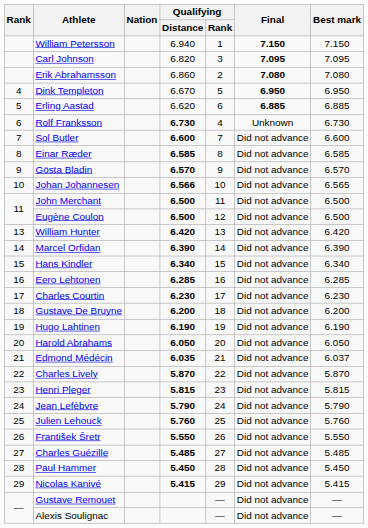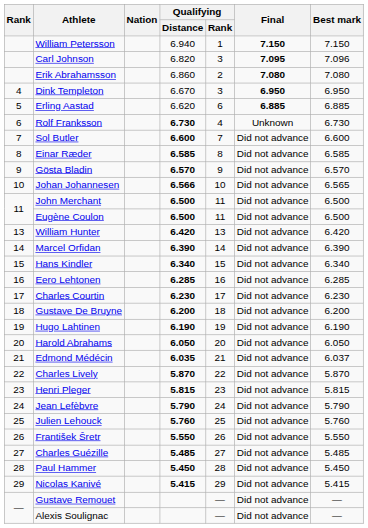 <table class="wikitable sortable" style="text-align:center">
 <tr>
 <th rowspan=2>Rank</th>
 <th rowspan=2>Athlete</th>
 <th rowspan=2>Nation</th>
 <th colspan=2>Qualifying</th>
 <th rowspan=2>Final</th>
 <th rowspan=2>Best mark</th>
 </tr>
 <tr>
 <th>Distance</th>
 <th>Rank</th>
 </tr>
 <tr>
 <td></td>
 <td align=left><a href='#'>William Petersson</a></td>
 <td align=left></td>
 <td>6.940</td>
 <td>1</td>
 <td><strong>7.150</strong></td>
 <td>7.150</td>
 </tr>
 <tr>
 <td></td>
 <td align=left><a href='#'>Carl Johnson</a></td>
 <td align=left></td>
 <td>6.820</td>
 <td>3</td>
 <td><strong>7.095</strong></td>
-<td>7.095</td>
+<td>7.096</td>
 </tr>
 <tr>
 <td></td>
 <td align=left><a href='#'>Erik Abrahamsson</a></td>
 <td align=left></td>
 <td>6.860</td>
 <td>2</td>
 <td><strong>7.080</strong></td>
 <td>7.080</td>
 </tr>
 <tr>
 <td>4</td>
 <td align=left><a href='#'>Dink Templeton</a></td>
 <td align=left></td>
 <td>6.670</td>
-<td>5</td>
+<td>3</td>
 <td><strong>6.950</strong></td>
 <td>6.950</td>
 </tr>
 <tr>
 <td>5</td>
 <td align=left><a href='#'>Erling Aastad</a></td>
 <td align=left></td>
 <td>6.620</td>
 <td>6</td>
 <td><strong>6.885</strong></td>
 <td>6.885</td>
 </tr>
 <tr>
 <td>6</td>
 <td align=left><a href='#'>Rolf Franksson</a></td>
 <td align=left></td>
 <td><strong>6.730</strong></td>
 <td>4</td>
 <td data-sort-value=6.730>Unknown</td>
 <td>6.730</td>
 </tr>
 <tr>
 <td>7</td>
 <td align=left><a href='#'>Sol Butler</a></td>
 <td align=left></td>
 <td><strong>6.600</strong></td>
 <td>7</td>
 <td data-sort-value=1.000>Did not advance</td>
 <td>6.600</td>
 </tr>
 <tr>
 <td>8</td>
 <td align=left><a href='#'>Einar Ræder</a></td>
 <td align=left></td>
 <td><strong>6.585</strong></td>
 <td>8</td>
 <td data-sort-value=1.000>Did not advance</td>
 <td>6.585</td>
 </tr>
 <tr>
 <td>9</td>
 <td align=left><a href='#'>Gösta Bladin</a></td>
 <td align=left></td>
 <td><strong>6.570</strong></td>
 <td>9</td>
 <td data-sort-value=1.000>Did not advance</td>
 <td>6.570</td>
 </tr>
 <tr>
 <td>10</td>
 <td align=left><a href='#'>Johan Johannesen</a></td>
 <td align=left></td>
 <td><strong>6.566</strong></td>
 <td>10</td>
 <td data-sort-value=1.000>Did not advance</td>
 <td>6.565</td>
 </tr>
 <tr>
 <td rowspan=2>11</td>
 <td align=left><a href='#'>John Merchant</a></td>
 <td align=left></td>
 <td><strong>6.500</strong></td>
 <td>11</td>
 <td data-sort-value=1.000>Did not advance</td>
 <td>6.500</td>
 </tr>
 <tr>
 <td align=left><a href='#'>Eugène Coulon</a></td>
 <td align=left></td>
 <td><strong>6.500</strong></td>
-<td>12</td>
+<td>11</td>
 <td data-sort-value=1.000>Did not advance</td>
 <td>6.500</td>
 </tr>
 <tr>
 <td>13</td>
 <td align=left><a href='#'>William Hunter</a></td>
 <td align=left></td>
 <td><strong>6.420</strong></td>
 <td>13</td>
 <td data-sort-value=1.000>Did not advance</td>
 <td>6.420</td>
 </tr>
 <tr>
 <td>14</td>
 <td align=left><a href='#'>Marcel Orfidan</a></td>
 <td align=left></td>
 <td><strong>6.390</strong></td>
 <td>14</td>
 <td data-sort-value=1.000>Did not advance</td>
 <td>6.390</td>
 </tr>
 <tr>
 <td>15</td>
 <td align=left><a href='#'>Hans Kindler</a></td>
 <td align=left></td>
 <td><strong>6.340</strong></td>
 <td>15</td>
 <td data-sort-value=1.000>Did not advance</td>
 <td>6.340</td>
 </tr>
 <tr>
 <td>16</td>
 <td align=left><a href='#'>Eero Lehtonen</a></td>
 <td align=left></td>
 <td><strong>6.285</strong></td>
 <td>16</td>
 <td data-sort-value=1.000>Did not advance</td>
 <td>6.285</td>
 </tr>
 <tr>
 <td>17</td>
 <td align=left><a href='#'>Charles Courtin</a></td>
 <td align=left></td>
 <td><strong>6.230</strong></td>
 <td>17</td>
 <td data-sort-value=1.000>Did not advance</td>
 <td>6.230</td>
 </tr>
 <tr>
 <td>18</td>
 <td align=left><a href='#'>Gustave De Bruyne</a></td>
 <td align=left></td>
 <td><strong>6.200</strong></td>
 <td>18</td>
 <td data-sort-value=1.000>Did not advance</td>
 <td>6.200</td>
 </tr>
 <tr>
 <td>19</td>
 <td align=left><a href='#'>Hugo Lahtinen</a></td>
 <td align=left></td>
 <td><strong>6.190</strong></td>
 <td>19</td>
 <td data-sort-value=1.000>Did not advance</td>
 <td>6.190</td>
 </tr>
 <tr>
 <td>20</td>
 <td align=left><a href='#'>Harold Abrahams</a></td>
 <td align=left></td>
 <td><strong>6.050</strong></td>
 <td>20</td>
 <td data-sort-value=1.000>Did not advance</td>
 <td>6.050</td>
 </tr>
 <tr>
 <td>21</td>
 <td align=left><a href='#'>Edmond Médécin</a></td>
 <td align=left></td>
 <td><strong>6.035</strong></td>
 <td>21</td>
 <td data-sort-value=1.000>Did not advance</td>
 <td>6.037</td>
 </tr>
 <tr>
 <td>22</td>
 <td align=left><a href='#'>Charles Lively</a></td>
 <td align=left></td>
 <td><strong>5.870</strong></td>
 <td>22</td>
 <td data-sort-value=1.000>Did not advance</td>
 <td>5.870</td>
 </tr>
 <tr>
 <td>23</td>
 <td align=left><a href='#'>Henri Pleger</a></td>
 <td align=left></td>
 <td><strong>5.815</strong></td>
 <td>23</td>
 <td data-sort-value=1.000>Did not advance</td>
 <td>5.815</td>
 </tr>
 <tr>
 <td>24</td>
 <td align=left><a href='#'>Jean Lefèbvre</a></td>
 <td align=left></td>
 <td><strong>5.790</strong></td>
 <td>24</td>
 <td data-sort-value=1.000>Did not advance</td>
 <td>5.790</td>
 </tr>
 <tr>
 <td>25</td>
 <td align=left><a href='#'>Julien Lehouck</a></td>
 <td align=left></td>
 <td><strong>5.760</strong></td>
 <td>25</td>
 <td data-sort-value=1.000>Did not advance</td>
 <td>5.760</td>
 </tr>
 <tr>
 <td>26</td>
 <td align=left><a href='#'>František Šretr</a></td>
 <td align=left></td>
 <td><strong>5.550</strong></td>
 <td>26</td>
 <td data-sort-value=1.000>Did not advance</td>
 <td>5.550</td>
 </tr>
 <tr>
 <td>27</td>
 <td align=left><a href='#'>Charles Guézille</a></td>
 <td align=left></td>
 <td><strong>5.485</strong></td>
 <td>27</td>
 <td data-sort-value=1.000>Did not advance</td>
 <td>5.485</td>
 </tr>
 <tr>
 <td>28</td>
 <td align=left><a href='#'>Paul Hammer</a></td>
 <td align=left></td>
 <td><strong>5.450</strong></td>
 <td>28</td>
 <td data-sort-value=1.000>Did not advance</td>
 <td>5.450</td>
 </tr>
 <tr>
 <td>29</td>
 <td align=left><a href='#'>Nicolas Kanivé</a></td>
 <td align=left></td>
 <td><strong>5.415</strong></td>
 <td>29</td>
 <td data-sort-value=1.000>Did not advance</td>
 <td>5.415</td>
 </tr>
 <tr>
 <td rowspan=2 data-sort-value=30>—</td>
 <td align=left><a href='#'>Gustave Remouet</a></td>
 <td align=left></td>
 <td data-sort-value=0.000></td>
 <td data-sort-value=30>—</td>
 <td data-sort-value=0.000>Did not advance</td>
 <td data-sort-value=0.000>—</td>
 </tr>
 <tr>
 <td align=left>Alexis Soulignac</td>
 <td align=left></td>
 <td data-sort-value=0.000></td>
 <td data-sort-value=30>—</td>
 <td data-sort-value=0.000>Did not advance</td>
 <td data-sort-value=0.000>—</td>
 </tr>
 </table>
